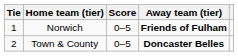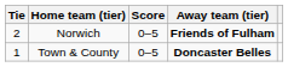 <table class="wikitable" style="text-align:center; font-size:85%">
 <tr>
 <th>Tie</th>
 <th>Home team (tier)</th>
 <th>Score</th>
 <th>Away team (tier)</th>
 <th></th>
 </tr>
 <tr>
-<td align="center">1</td>
+<td align="center">2</td>
 <td>Norwich</td>
 <td align="center">0–5</td>
 <td><strong>Friends of Fulham</strong></td>
 <td></td>
 </tr>
 <tr>
-<td align="center">2</td>
+<td align="center">1</td>
 <td>Town & County</td>
 <td align="center">0–5</td>
 <td><strong>Doncaster Belles</strong></td>
 <td></td>
 </tr>
 </table>
